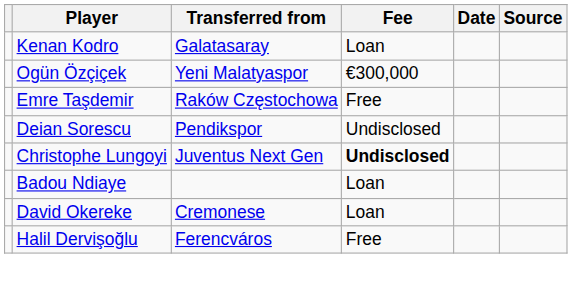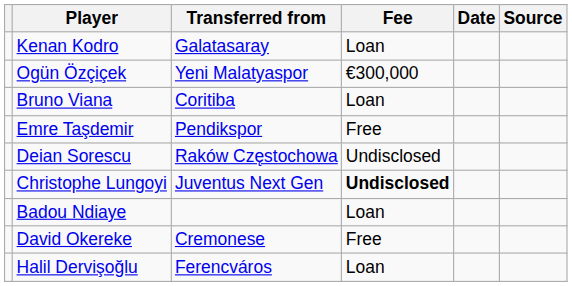 <table class="wikitable plainrowheaders sortable">
 <tr>
 <th></th>
 <th scope="col">Player</th>
 <th>Transferred from</th>
 <th style="width: 80px;">Fee</th>
 <th scope="col">Date</th>
 <th scope="col">Source</th>
 </tr>
 <tr>
 <td align="center"></td>
 <td> <a href='#'>Kenan Kodro</a></td>
 <td> <a href='#'>Galatasaray</a></td>
 <td>Loan</td>
 <td></td>
 <td></td>
 </tr>
 <tr>
 <td align="center"></td>
 <td> <a href='#'>Ogün Özçiçek</a></td>
 <td> <a href='#'>Yeni Malatyaspor</a></td>
 <td>€300,000</td>
 <td></td>
 <td></td>
 </tr>
 <tr>
 <td align="center"></td>
+<td> <a href='#'>Bruno Viana</a></td>
+<td> <a href='#'>Coritiba</a></td>
+<td>Loan</td>
+<td></td>
+<td></td>
+</tr>
+<tr>
+<td align="center"></td>
 <td> <a href='#'>Emre Taşdemir</a></td>
-<td> <a href='#'>Raków Częstochowa</a></td>
+<td> <a href='#'>Pendikspor</a></td>
 <td>Free</td>
 <td></td>
 <td></td>
 </tr>
 <tr>
 <td align="center"></td>
 <td> <a href='#'>Deian Sorescu</a></td>
-<td> <a href='#'>Pendikspor</a></td>
+<td> <a href='#'>Raków Częstochowa</a></td>
 <td>Undisclosed</td>
 <td></td>
 <td></td>
 </tr>
 <tr>
 <td align="center"></td>
 <td> <a href='#'>Christophe Lungoyi</a></td>
 <td> <a href='#'>Juventus Next Gen</a></td>
 <td><strong>Undisclosed</strong></td>
 <td></td>
 <td></td>
 </tr>
 <tr>
 <td align="center"></td>
 <td> <a href='#'>Badou Ndiaye</a></td>
 <td></td>
 <td>Loan</td>
 <td></td>
 <td></td>
 </tr>
 <tr>
 <td align="center"></td>
 <td> <a href='#'>David Okereke</a></td>
 <td> <a href='#'>Cremonese</a></td>
-<td>Loan</td>
+<td>Free</td>
 <td></td>
 <td></td>
 </tr>
 <tr>
 <td align="center"></td>
 <td> <a href='#'>Halil Dervişoğlu</a></td>
 <td> <a href='#'>Ferencváros</a></td>
-<td>Free</td>
+<td>Loan</td>
 <td></td>
 <td></td>
 </tr>
 </table>
